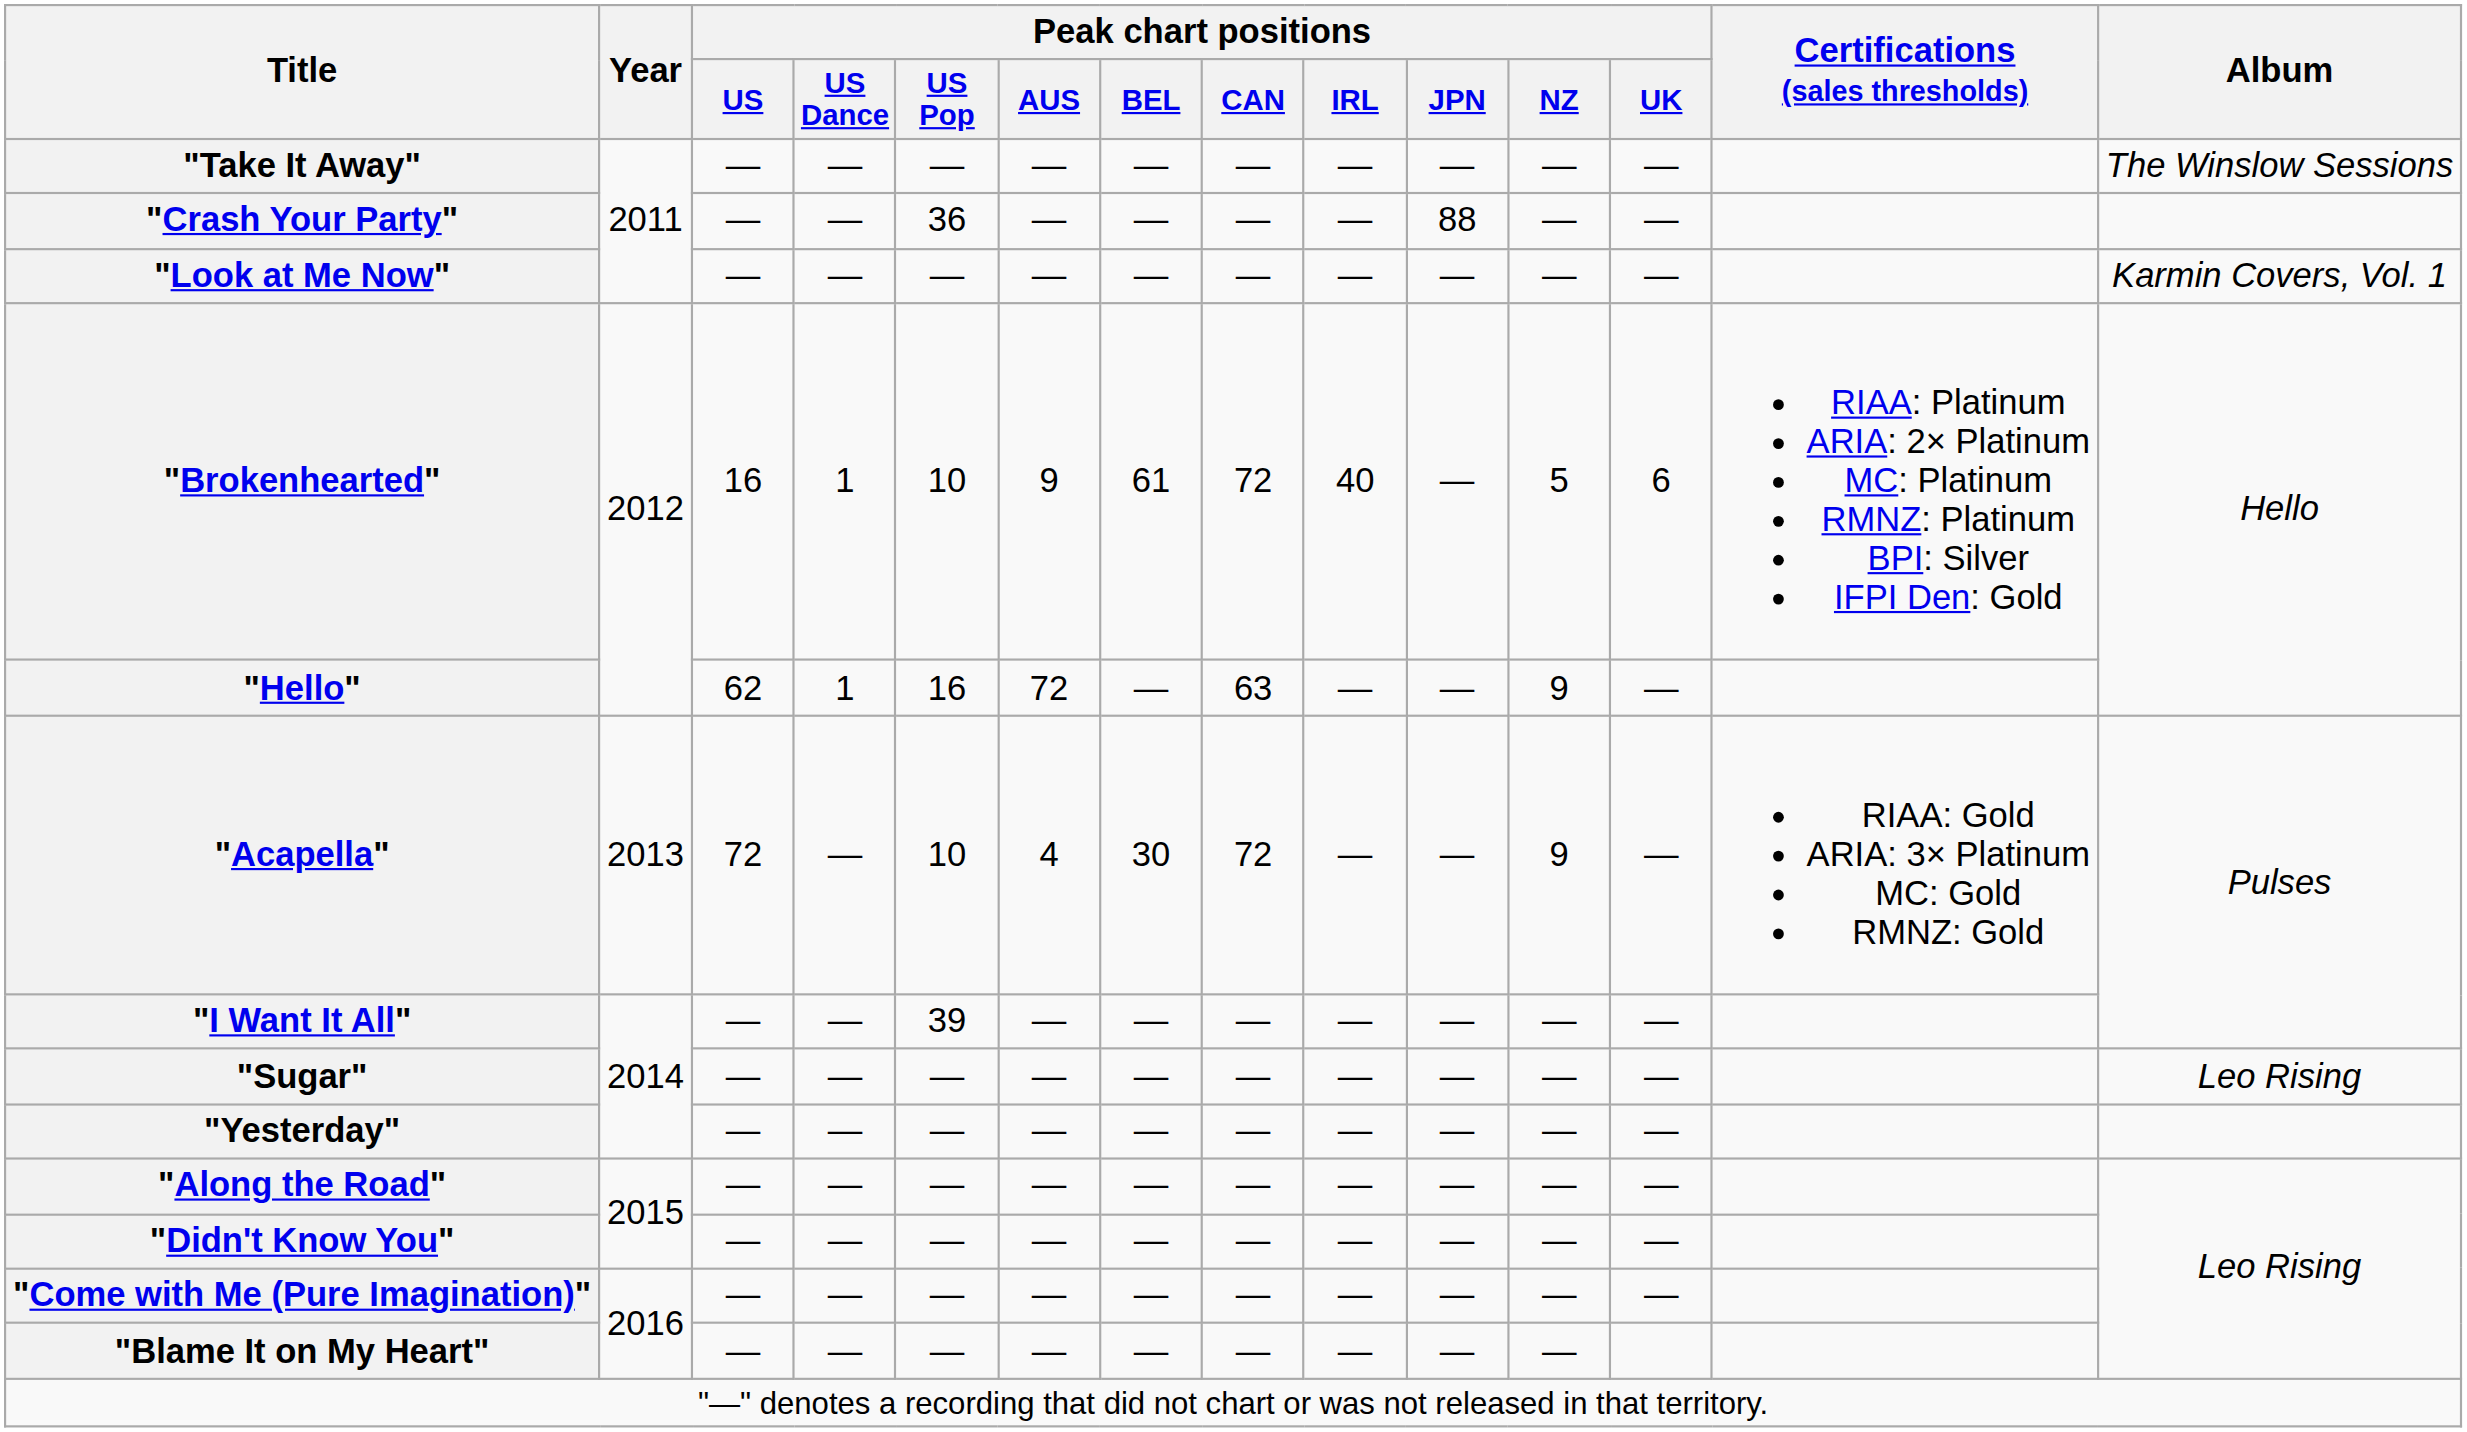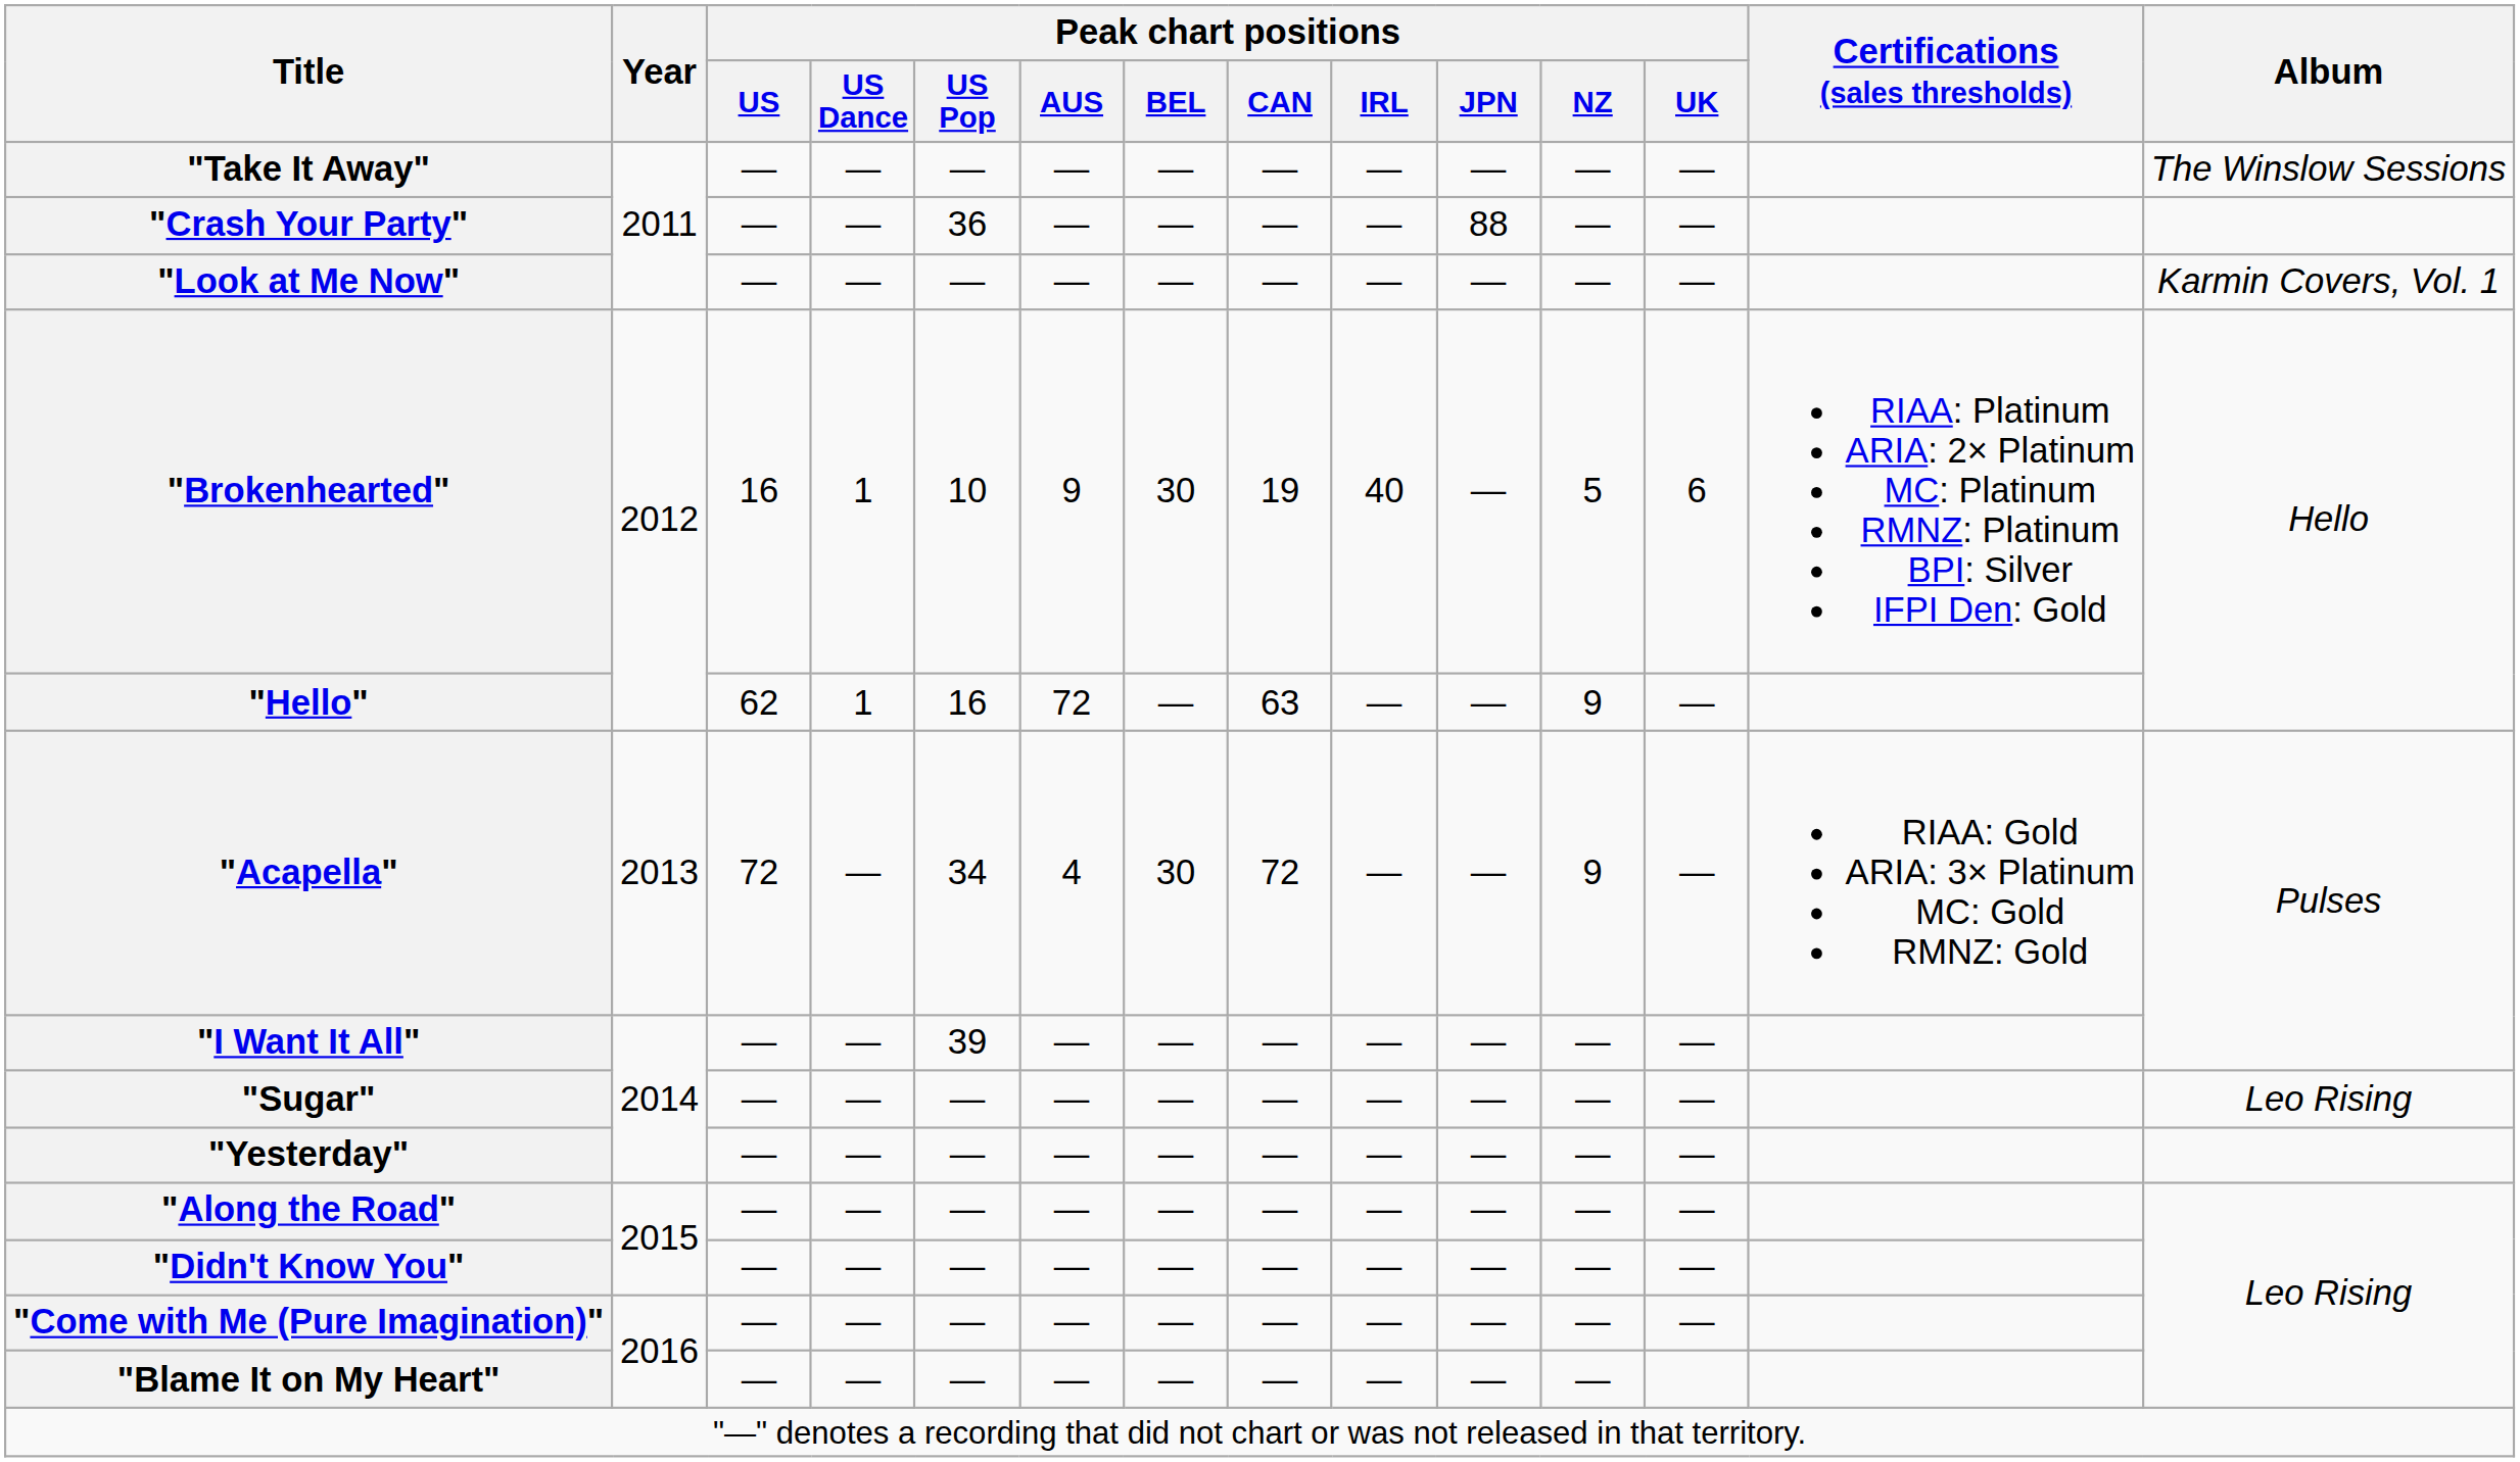 <table class="wikitable plainrowheaders" style="text-align:center;">
 <tr>
 <th scope="col" rowspan="2">Title</th>
 <th scope="col" rowspan="2">Year</th>
 <th scope="col" colspan="10">Peak chart positions</th>
 <th scope="col" rowspan="2"><a href='#'>Certifications</a><br><small><a href='#'>(sales thresholds)</a></small></th>
 <th scope="col" rowspan="2">Album</th>
 </tr>
 <tr>
 <th scope="col" style="width:3em;font-size:85%;"><a href='#'>US</a><br></th>
 <th scope="col" style="width:3em;font-size:85%;"><a href='#'>US Dance</a><br></th>
 <th scope="col" style="width:3em;font-size:85%;"><a href='#'>US Pop</a><br></th>
 <th scope="col" style="width:3em;font-size:85%;"><a href='#'>AUS</a><br></th>
 <th scope="col" style="width:3em;font-size:85%;"><a href='#'>BEL</a><br></th>
 <th scope="col" style="width:3em;font-size:85%;"><a href='#'>CAN</a><br></th>
 <th scope="col" style="width:3em;font-size:85%;"><a href='#'>IRL</a><br></th>
 <th scope="col" style="width:3em;font-size:85%;"><a href='#'>JPN</a><br></th>
 <th scope="col" style="width:3em;font-size:85%;"><a href='#'>NZ</a><br></th>
 <th scope="col" style="width:3em;font-size:85%;"><a href='#'>UK</a><br></th>
 </tr>
 <tr>
 <th scope="row">"Take It Away"</th>
 <td rowspan="3">2011</td>
 <td>—</td>
 <td>—</td>
 <td>—</td>
 <td>—</td>
 <td>—</td>
 <td>—</td>
 <td>—</td>
 <td>—</td>
 <td>—</td>
 <td>—</td>
 <td></td>
 <td><em>The Winslow Sessions</em></td>
 </tr>
 <tr>
 <th scope="row">"<a href='#'>Crash Your Party</a>"</th>
 <td>—</td>
 <td>—</td>
 <td>36</td>
 <td>—</td>
 <td>—</td>
 <td>—</td>
 <td>—</td>
 <td>88</td>
 <td>—</td>
 <td>—</td>
 <td></td>
 <td></td>
 </tr>
 <tr>
 <th scope="row">"<a href='#'>Look at Me Now</a>"</th>
 <td>—</td>
 <td>—</td>
 <td>—</td>
 <td>—</td>
 <td>—</td>
 <td>—</td>
 <td>—</td>
 <td>—</td>
 <td>—</td>
 <td>—</td>
 <td></td>
 <td><em>Karmin Covers, Vol. 1</em></td>
 </tr>
 <tr>
 <th scope="row">"<a href='#'>Brokenhearted</a>"</th>
 <td rowspan="2">2012</td>
 <td>16</td>
 <td>1</td>
 <td>10</td>
 <td>9</td>
-<td>61</td>
-<td>72</td>
+<td>30</td>
+<td>19</td>
 <td>40</td>
 <td>—</td>
 <td>5</td>
 <td>6</td>
 <td><br><ul><li><a href='#'>RIAA</a>: Platinum</li><li><a href='#'>ARIA</a>: 2× Platinum</li><li><a href='#'>MC</a>: Platinum</li><li><a href='#'>RMNZ</a>: Platinum</li><li><a href='#'>BPI</a>: Silver</li><li><a href='#'>IFPI Den</a>: Gold</li></ul></td>
 <td rowspan="2"><em>Hello</em></td>
 </tr>
 <tr>
 <th scope="row">"<a href='#'>Hello</a>"</th>
 <td>62</td>
 <td>1</td>
 <td>16</td>
 <td>72</td>
 <td>—</td>
 <td>63</td>
 <td>—</td>
 <td>—</td>
 <td>9</td>
 <td>—</td>
 <td></td>
 </tr>
 <tr>
 <th scope="row">"<a href='#'>Acapella</a>"</th>
 <td>2013</td>
 <td>72</td>
 <td>—</td>
-<td>10</td>
+<td>34</td>
 <td>4</td>
 <td>30</td>
 <td>72</td>
 <td>—</td>
 <td>—</td>
 <td>9</td>
 <td>—</td>
 <td><br><ul><li>RIAA: Gold</li><li>ARIA: 3× Platinum</li><li>MC: Gold</li><li>RMNZ: Gold</li></ul></td>
 <td rowspan="2"><em>Pulses</em></td>
 </tr>
 <tr>
 <th scope="row">"<a href='#'>I Want It All</a>"</th>
 <td rowspan="3">2014</td>
 <td>—</td>
 <td>—</td>
 <td>39</td>
 <td>—</td>
 <td>—</td>
 <td>—</td>
 <td>—</td>
 <td>—</td>
 <td>—</td>
 <td>—</td>
 <td></td>
 </tr>
 <tr>
 <th scope="row">"Sugar"</th>
 <td>—</td>
 <td>—</td>
 <td>—</td>
 <td>—</td>
 <td>—</td>
 <td>—</td>
 <td>—</td>
 <td>—</td>
 <td>—</td>
 <td>—</td>
 <td></td>
 <td><em>Leo Rising</em></td>
 </tr>
 <tr>
 <th scope="row">"Yesterday"</th>
 <td>—</td>
 <td>—</td>
 <td>—</td>
 <td>—</td>
 <td>—</td>
 <td>—</td>
 <td>—</td>
 <td>—</td>
 <td>—</td>
 <td>—</td>
 <td></td>
 <td></td>
 </tr>
 <tr>
 <th scope="row">"<a href='#'>Along the Road</a>"</th>
 <td rowspan="2">2015</td>
 <td>—</td>
 <td>—</td>
 <td>—</td>
 <td>—</td>
 <td>—</td>
 <td>—</td>
 <td>—</td>
 <td>—</td>
 <td>—</td>
 <td>—</td>
 <td></td>
 <td rowspan="4"><em>Leo Rising</em></td>
 </tr>
 <tr>
 <th scope="row">"<a href='#'>Didn't Know You</a>"</th>
 <td>—</td>
 <td>—</td>
 <td>—</td>
 <td>—</td>
 <td>—</td>
 <td>—</td>
 <td>—</td>
 <td>—</td>
 <td>—</td>
 <td>—</td>
 <td></td>
 </tr>
 <tr>
 <th scope="row">"<a href='#'>Come with Me (Pure Imagination)</a>"</th>
 <td rowspan="2">2016</td>
 <td>—</td>
 <td>—</td>
 <td>—</td>
 <td>—</td>
 <td>—</td>
 <td>—</td>
 <td>—</td>
 <td>—</td>
 <td>—</td>
 <td>—</td>
 <td></td>
 </tr>
 <tr>
 <th scope="row">"Blame It on My Heart"</th>
 <td>—</td>
 <td>—</td>
 <td>—</td>
 <td>—</td>
 <td>—</td>
 <td>—</td>
 <td>—</td>
 <td>—</td>
 <td>—</td>
 <td></td>
 </tr>
 <tr>
 <td colspan="14" style="font-size:90%">"—" denotes a recording that did not chart or was not released in that territory.</td>
 </tr>
 </table>
